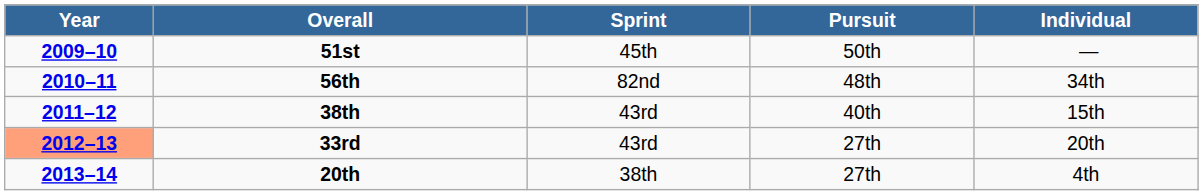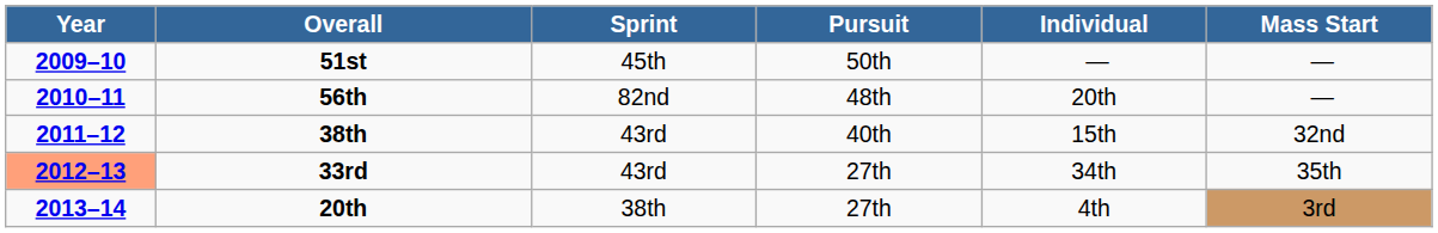 <table class="wikitable" style="font-size:90%" width="70%">
 <tr align="center" style="background-color:#369">
 <td style="color:white;" width="10%"><strong>Year</strong></td>
 <td style="color:white;" width="25%"><strong>Overall</strong></td>
 <td style="color:white;" width="15%"><strong>Sprint</strong></td>
 <td style="color:white;" width="15%"><strong>Pursuit</strong></td>
 <td style="color:white;" width="15%"><strong>Individual</strong></td>
+<td style="color:white;" width="15%"><strong>Mass Start</strong></td>
 </tr>
 <tr align="center">
 <td><strong><a href='#'>2009–10</a></strong></td>
 <td><strong>51st</strong></td>
 <td>45th</td>
 <td>50th</td>
 <td> —</td>
+<td> —</td>
 </tr>
 <tr align="center">
 <td><strong><a href='#'>2010–11</a></strong></td>
 <td><strong>56th</strong></td>
 <td>82nd</td>
 <td>48th</td>
-<td>34th</td>
+<td>20th</td>
+<td> —</td>
 </tr>
 <tr align="center">
 <td><strong><a href='#'>2011–12</a></strong></td>
 <td><strong>38th</strong></td>
 <td>43rd</td>
 <td>40th</td>
 <td>15th</td>
+<td>32nd</td>
 </tr>
 <tr align="center">
 <td style="background: lightsalmon;"><strong><a href='#'>2012–13</a></strong></td>
 <td><strong>33rd</strong></td>
 <td>43rd</td>
 <td>27th</td>
-<td>20th</td>
+<td>34th</td>
+<td>35th</td>
 </tr>
 <tr align="center">
 <td><strong><a href='#'>2013–14</a></strong></td>
 <td><strong>20th</strong></td>
 <td>38th</td>
 <td>27th</td>
 <td>4th</td>
+<td bgcolor=CC9966>3rd</td>
 </tr>
 </table>
